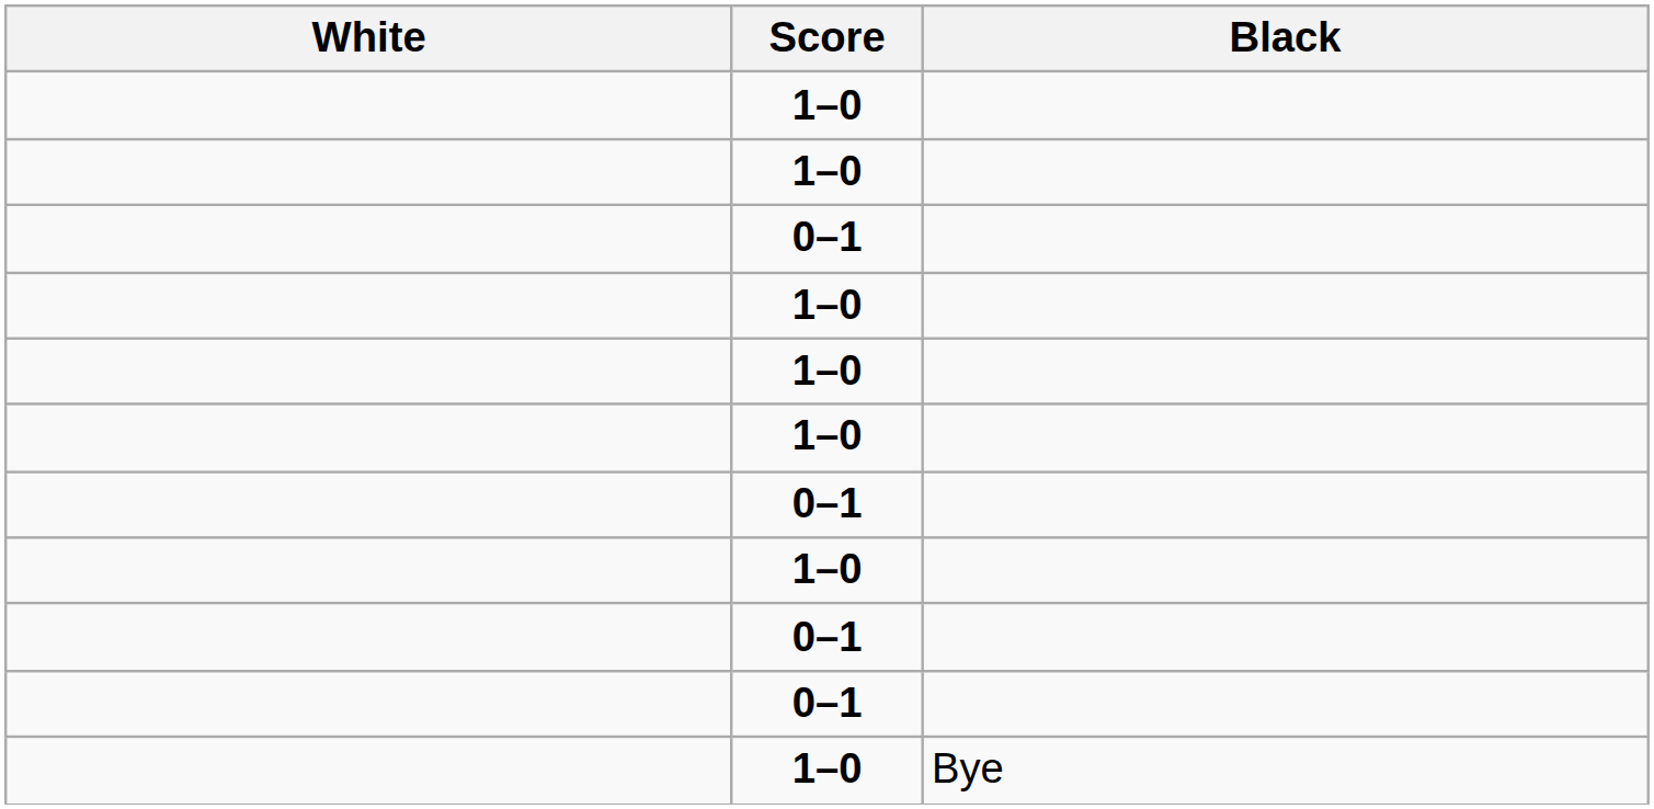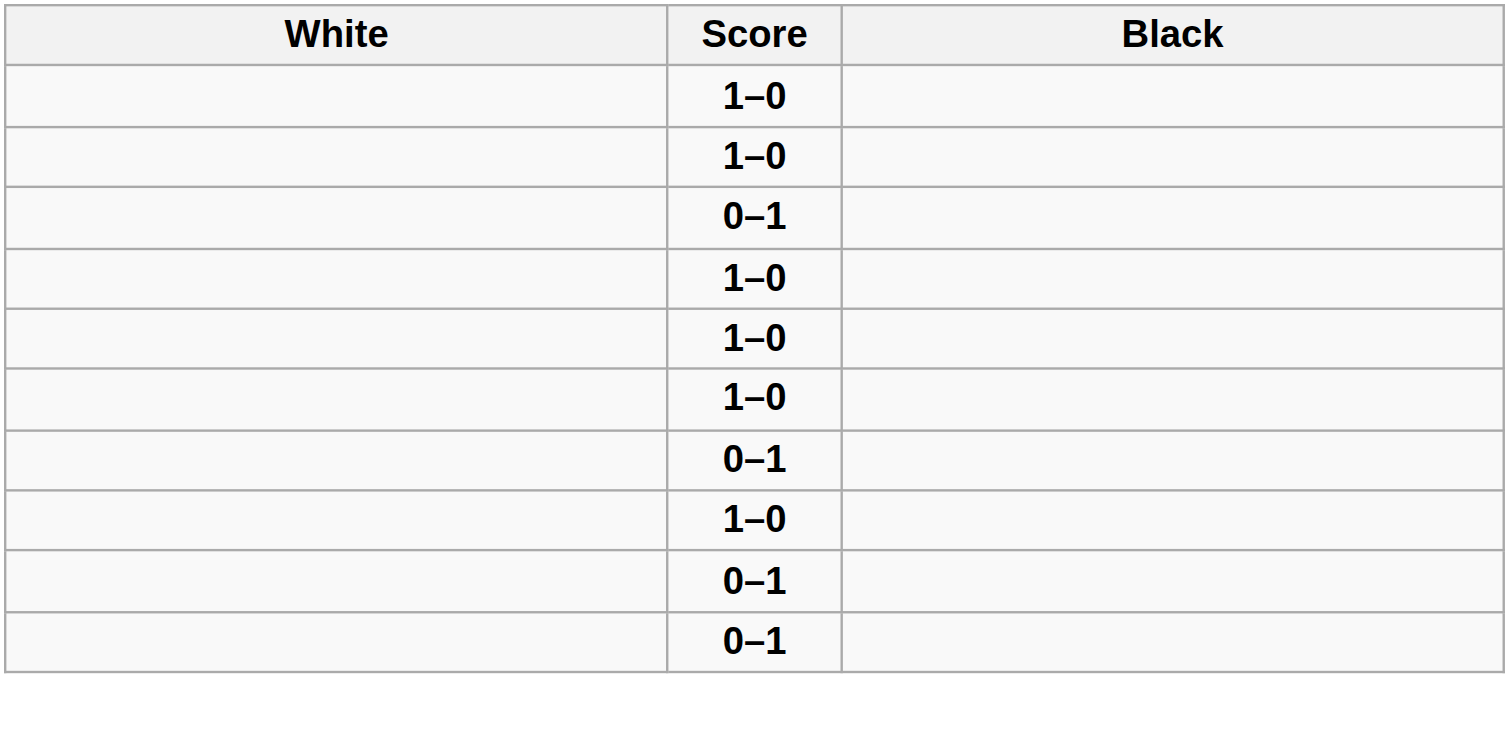 <table class="wikitable" style="text-align: center;">
 <tr>
 <th align="right" width="270">White</th>
 <th width="65">Score</th>
 <th align="left" width="270">Black</th>
 </tr>
 <tr>
 <td align=left><strong></strong></td>
 <td align=center><strong>1–0</strong></td>
 <td align=left></td>
 </tr>
 <tr>
 <td align=left><strong></strong></td>
 <td align=center><strong>1–0</strong></td>
 <td align=left></td>
 </tr>
 <tr>
 <td align=left></td>
 <td align=center><strong>0–1</strong></td>
 <td align=left><strong></strong></td>
 </tr>
 <tr>
 <td align=left><strong></strong></td>
 <td align=center><strong>1–0</strong></td>
 <td align=left></td>
 </tr>
 <tr>
 <td align=left><strong></strong></td>
 <td align=center><strong>1–0</strong></td>
 <td align=left></td>
 </tr>
 <tr>
 <td align=left><strong></strong></td>
 <td align=center><strong>1–0</strong></td>
 <td align=left></td>
 </tr>
 <tr>
 <td align=left></td>
 <td align=center><strong>0–1</strong></td>
 <td align=left><strong></strong></td>
 </tr>
 <tr>
 <td align=left><strong></strong></td>
 <td align=center><strong>1–0</strong></td>
 <td align=left></td>
 </tr>
 <tr>
 <td align=left></td>
 <td align=center><strong>0–1</strong></td>
 <td align=left><strong></strong></td>
 </tr>
 <tr>
 <td align=left></td>
 <td align=center><strong>0–1</strong></td>
 <td align=left><strong></strong></td>
 </tr>
-<tr>
-<td align=left><strong></strong></td>
-<td align=center><strong>1–0</strong></td>
-<td align=left>Bye</td>
-</tr>
 </table>
